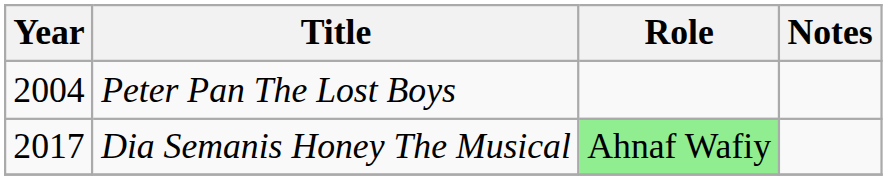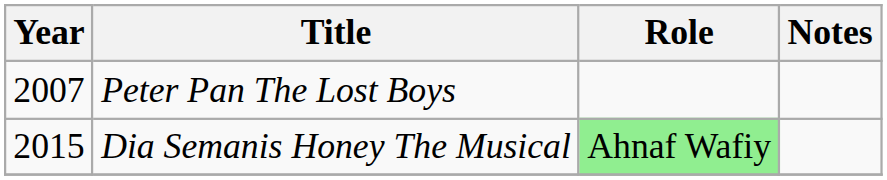 <table class="wikitable">
 <tr>
 <th>Year</th>
 <th>Title</th>
 <th>Role</th>
 <th>Notes</th>
 </tr>
 <tr>
-<td>2004</td>
+<td>2007</td>
 <td><em>Peter Pan The Lost Boys</em></td>
 <td></td>
 <td></td>
 </tr>
 <tr>
-<td>2017</td>
+<td>2015</td>
 <td><em>Dia Semanis Honey The Musical</em></td>
 <td style="background: lightgreen;">Ahnaf Wafiy</td>
 <td></td>
 </tr>
 <tr>
 </tr>
 </table>
